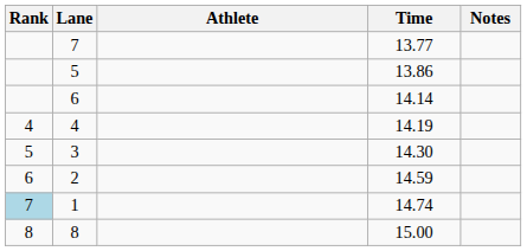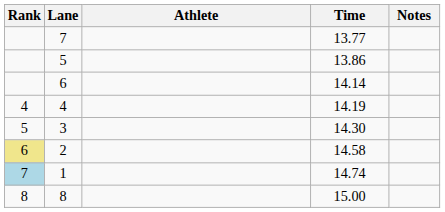 <table class="wikitable sortable" style="text-align:center">
 <tr>
 <th width=10>Rank</th>
 <th width=10>Lane</th>
 <th width=250>Athlete</th>
 <th width=80>Time</th>
 <th width=50>Notes</th>
 </tr>
 <tr>
 <td></td>
 <td>7</td>
 <td align=left></td>
 <td>13.77</td>
 <td> </td>
 </tr>
 <tr>
 <td></td>
 <td>5</td>
 <td align=left></td>
 <td>13.86</td>
 <td></td>
 </tr>
 <tr>
 <td></td>
 <td>6</td>
 <td align=left></td>
 <td>14.14</td>
 <td></td>
 </tr>
 <tr>
 <td>4</td>
 <td>4</td>
 <td align=left></td>
 <td>14.19</td>
 <td></td>
 </tr>
 <tr>
 <td>5</td>
 <td>3</td>
 <td align=left></td>
 <td>14.30</td>
 <td></td>
 </tr>
 <tr>
-<td>6</td>
+<td style="background: khaki;">6</td>
 <td>2</td>
 <td align=left></td>
-<td>14.59</td>
+<td>14.58</td>
 <td></td>
 </tr>
 <tr>
 <td style="background: lightblue;">7</td>
 <td>1</td>
 <td align=left></td>
 <td>14.74</td>
 <td></td>
 </tr>
 <tr>
 <td>8</td>
 <td>8</td>
 <td align=left></td>
 <td>15.00</td>
 <td></td>
 </tr>
 </table>
